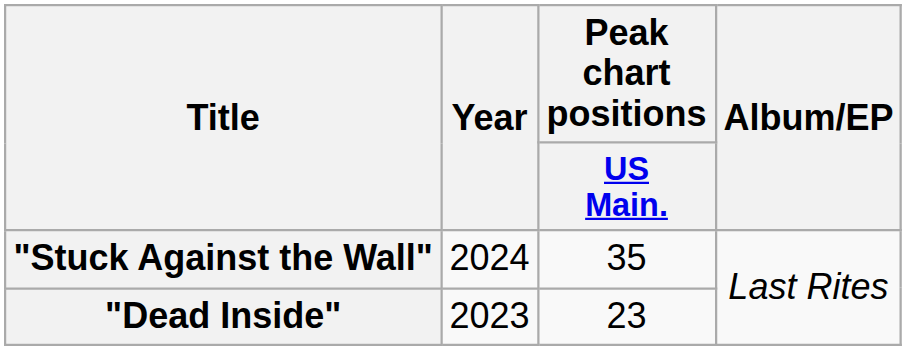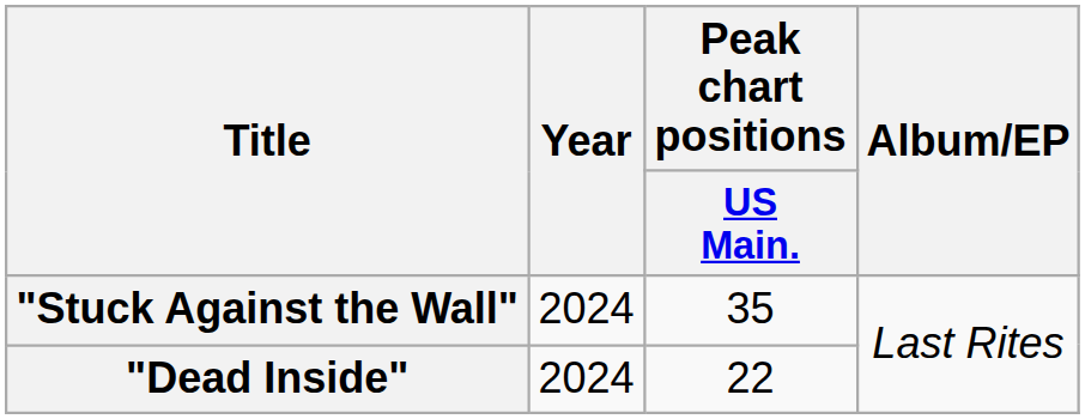 <table class="wikitable plainrowheaders" style="text-align:center;">
 <tr>
 <th rowspan="2" scope="col">Title</th>
 <th rowspan="2" scope="col">Year</th>
 <th scope="col" colspan="1">Peak chart positions</th>
 <th rowspan="2" scope="col">Album/EP</th>
 </tr>
 <tr>
 <th style="width:5em; font-size:90%;"><a href='#'>US<br>Main.</a><br></th>
 </tr>
 <tr>
 <th scope="row">"Stuck Against the Wall"</th>
 <td>2024</td>
 <td>35</td>
 <td rowspan="2"><em>Last Rites</em></td>
 </tr>
 <tr>
 <th scope="row">"Dead Inside"</th>
-<td>2023</td>
-<td>23</td>
+<td>2024</td>
+<td>22</td>
 </tr>
 </table>
